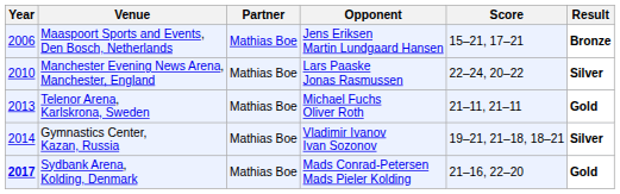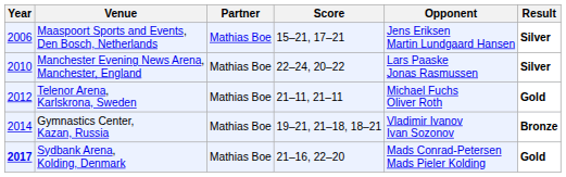 <table class="sortable wikitable" style="font-size: 90%;">
 <tr>
 <th>Year</th>
 <th>Venue</th>
 <th>Partner</th>
+<th>Score</th>
 <th>Opponent</th>
-<th>Score</th>
 <th>Result</th>
 </tr>
 <tr style="background:#ECF2FF">
 <td align="center"><a href='#'>2006</a></td>
 <td align="left"><a href='#'>Maaspoort Sports and Events</a>,<br><a href='#'>Den Bosch, Netherlands</a></td>
 <td align="left"> <a href='#'>Mathias Boe</a></td>
+<td align="left">15–21, 17–21</td>
 <td align="left"> <a href='#'>Jens Eriksen</a> <br>  <a href='#'>Martin Lundgaard Hansen</a></td>
-<td align="left">15–21, 17–21</td>
-<td style="text-align:left; background:white"> <strong>Bronze</strong></td>
+<td style="text-align:left; background:white"> <strong>Silver</strong></td>
 </tr>
 <tr style="background:#ECF2FF">
 <td align="center"><a href='#'>2010</a></td>
 <td align="left"><a href='#'>Manchester Evening News Arena</a>,<br><a href='#'>Manchester, England</a></td>
 <td align="left"> Mathias Boe</td>
+<td align="left">22–24, 20–22</td>
 <td align="left"> <a href='#'>Lars Paaske</a> <br>  <a href='#'>Jonas Rasmussen</a></td>
-<td align="left">22–24, 20–22</td>
 <td style="text-align:left; background:white"> <strong>Silver</strong></td>
 </tr>
 <tr style="background:#ECF2FF">
-<td align="center"><a href='#'>2013</a></td>
+<td align="center"><a href='#'>2012</a></td>
 <td align="left"><a href='#'>Telenor Arena</a>,<br><a href='#'>Karlskrona, Sweden</a></td>
 <td align="left"> Mathias Boe</td>
+<td align="left">21–11, 21–11</td>
 <td align="left"> <a href='#'>Michael Fuchs</a> <br>  <a href='#'>Oliver Roth</a></td>
-<td align="left">21–11, 21–11</td>
 <td style="text-align:left; background:white"> <strong>Gold</strong></td>
 </tr>
 <tr style="background:#ECF2FF">
 <td align="center"><a href='#'>2014</a></td>
 <td align="left">Gymnastics Center,<br><a href='#'>Kazan, Russia</a></td>
 <td align="left"> Mathias Boe</td>
+<td align="left">19–21, 21–18, 18–21</td>
 <td align="left"> <a href='#'>Vladimir Ivanov</a> <br>  <a href='#'>Ivan Sozonov</a></td>
-<td align="left">19–21, 21–18, 18–21</td>
-<td style="text-align:left; background:white"> <strong>Silver</strong></td>
+<td style="text-align:left; background:white"> <strong>Bronze</strong></td>
 </tr>
 <tr style="background:#ECF2FF">
 <td align="center"><strong><a href='#'>2017</a></strong></td>
 <td align="left"><a href='#'>Sydbank Arena</a>,<br><a href='#'>Kolding, Denmark</a></td>
 <td align="left"> Mathias Boe</td>
+<td align="left">21–16, 22–20</td>
 <td align="left"> <a href='#'>Mads Conrad-Petersen</a> <br>  <a href='#'>Mads Pieler Kolding</a></td>
-<td align="left">21–16, 22–20</td>
 <td style="text-align:left; background:white"> <strong>Gold</strong></td>
 </tr>
 </table>
